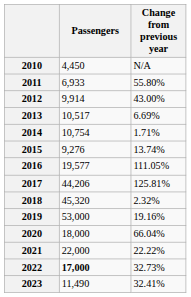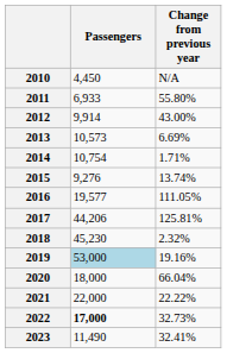 <table class="wikitable" style="font-size: 95%" width= align=>
 <tr>
 <th style="width:75px"></th>
 <th style="width:100px">Passengers</th>
 <th style="width:75px">Change from previous year</th>
 </tr>
 <tr>
 <th>2010</th>
 <td>4,450</td>
 <td>N/A</td>
 </tr>
 <tr>
 <th>2011</th>
 <td>6,933</td>
 <td>55.80%</td>
 </tr>
 <tr>
 <th>2012</th>
 <td>9,914</td>
 <td>43.00%</td>
 </tr>
 <tr>
 <th>2013</th>
-<td>10,517</td>
+<td>10,573</td>
 <td>6.69%</td>
 </tr>
 <tr>
 <th>2014</th>
 <td>10,754</td>
 <td>1.71%</td>
 </tr>
 <tr>
 <th>2015</th>
 <td>9,276</td>
 <td>13.74%</td>
 </tr>
 <tr>
 <th>2016</th>
 <td>19,577</td>
 <td>111.05%</td>
 </tr>
 <tr>
 <th>2017</th>
 <td>44,206</td>
 <td>125.81%</td>
 </tr>
 <tr>
 <th>2018</th>
-<td>45,320</td>
+<td>45,230</td>
 <td>2.32%</td>
 </tr>
 <tr>
 <th>2019</th>
-<td>53,000</td>
+<td style="background: lightblue;">53,000</td>
 <td>19.16%</td>
 </tr>
 <tr>
 <th>2020</th>
 <td>18,000</td>
 <td>66.04%</td>
 </tr>
 <tr>
 <th>2021</th>
 <td>22,000</td>
 <td>22.22%</td>
 </tr>
 <tr>
 <th>2022</th>
 <td><strong>17,000</strong></td>
 <td>32.73%</td>
 </tr>
 <tr>
 <th>2023</th>
 <td>11,490</td>
 <td>32.41%</td>
 </tr>
 </table>
